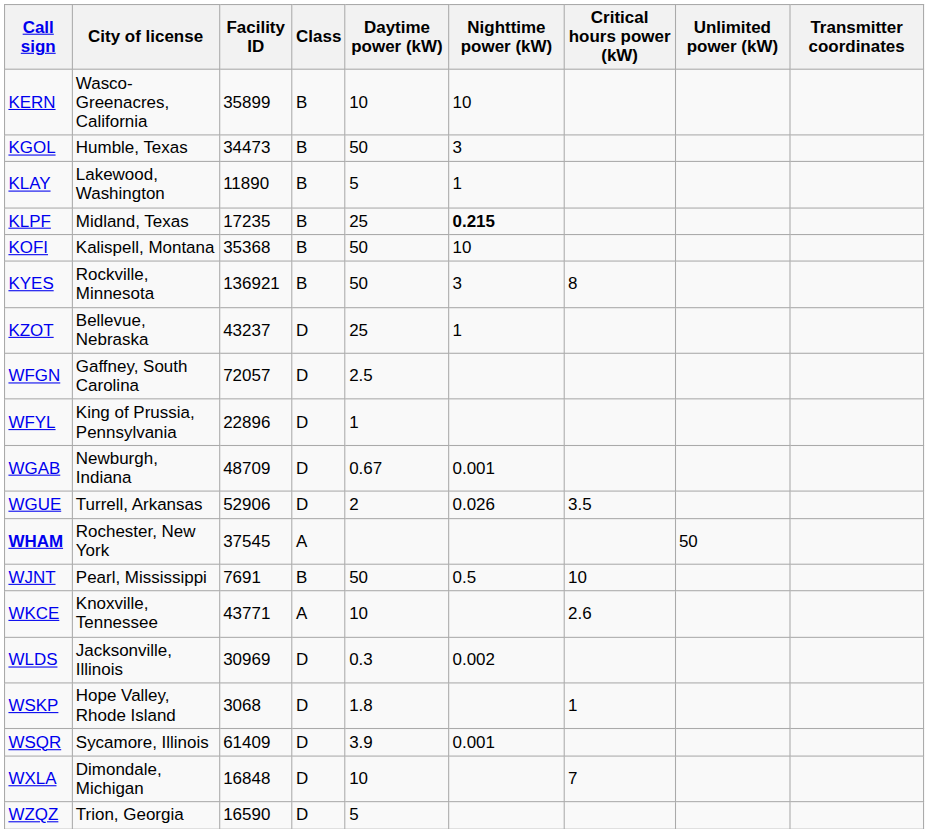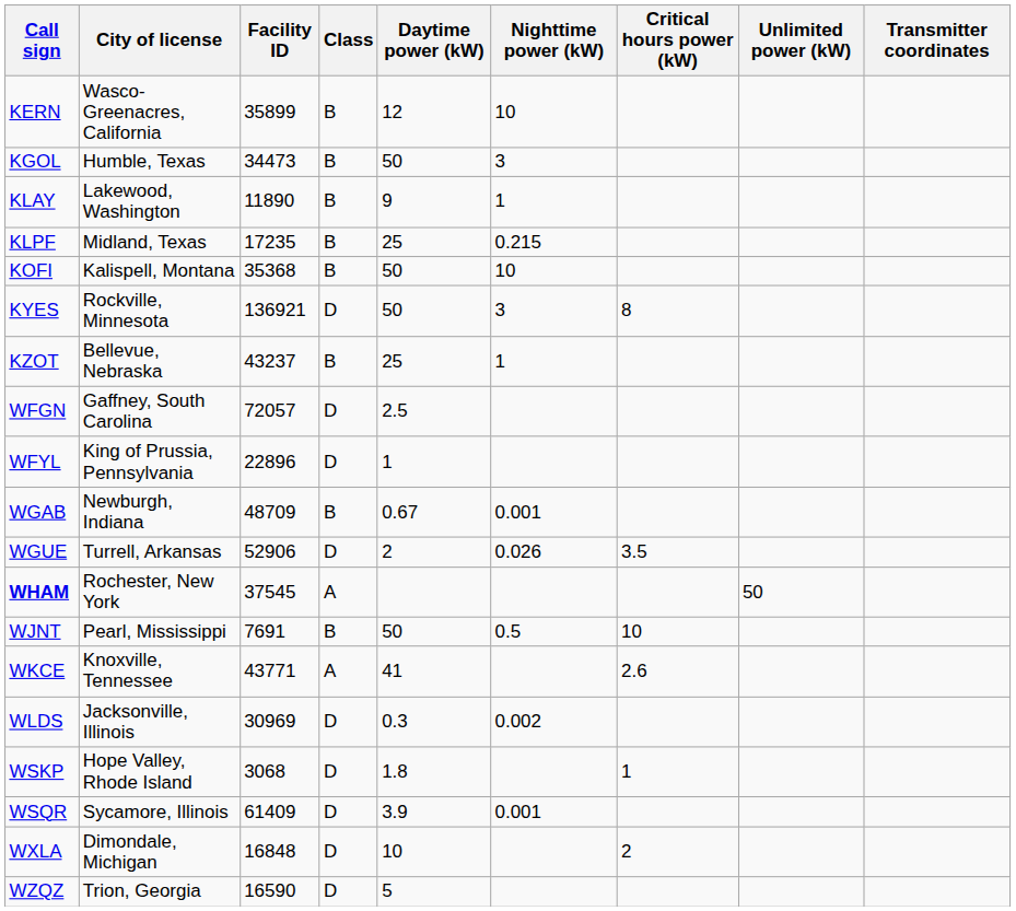 <table class="wikitable sortable">
 <tr>
 <th><a href='#'>Call sign</a></th>
 <th>City of license</th>
 <th>Facility ID</th>
 <th>Class</th>
 <th>Daytime power (kW)</th>
 <th>Nighttime power (kW)</th>
 <th>Critical hours power (kW)</th>
 <th>Unlimited power (kW)</th>
 <th>Transmitter coordinates</th>
 </tr>
 <tr>
 <td><a href='#'>KERN</a></td>
 <td>Wasco-Greenacres, California</td>
 <td>35899</td>
 <td>B</td>
-<td>10</td>
+<td>12</td>
 <td>10</td>
 <td></td>
 <td></td>
 <td></td>
 </tr>
 <tr>
 <td><a href='#'>KGOL</a></td>
 <td>Humble, Texas</td>
 <td>34473</td>
 <td>B</td>
 <td>50</td>
 <td>3</td>
 <td></td>
 <td></td>
 <td></td>
 </tr>
 <tr>
 <td><a href='#'>KLAY</a></td>
 <td>Lakewood, Washington</td>
 <td>11890</td>
 <td>B</td>
-<td>5</td>
+<td>9</td>
 <td>1</td>
 <td></td>
 <td></td>
 <td></td>
 </tr>
 <tr>
 <td><a href='#'>KLPF</a></td>
 <td>Midland, Texas</td>
 <td>17235</td>
 <td>B</td>
 <td>25</td>
-<td><strong>0.215</strong></td>
+<td>0.215</td>
 <td></td>
 <td></td>
 <td></td>
 </tr>
 <tr>
 <td><a href='#'>KOFI</a></td>
 <td>Kalispell, Montana</td>
 <td>35368</td>
 <td>B</td>
 <td>50</td>
 <td>10</td>
 <td></td>
 <td></td>
 <td></td>
 </tr>
 <tr>
 <td><a href='#'>KYES</a></td>
 <td>Rockville, Minnesota</td>
 <td>136921</td>
-<td>B</td>
+<td>D</td>
 <td>50</td>
 <td>3</td>
 <td>8</td>
 <td></td>
 <td></td>
 </tr>
 <tr>
 <td><a href='#'>KZOT</a></td>
 <td>Bellevue, Nebraska</td>
 <td>43237</td>
-<td>D</td>
+<td>B</td>
 <td>25</td>
 <td>1</td>
 <td></td>
 <td></td>
 <td></td>
 </tr>
 <tr>
 <td><a href='#'>WFGN</a></td>
 <td>Gaffney, South Carolina</td>
 <td>72057</td>
 <td>D</td>
 <td>2.5</td>
 <td></td>
 <td></td>
 <td></td>
 <td></td>
 </tr>
 <tr>
 <td><a href='#'>WFYL</a></td>
 <td>King of Prussia, Pennsylvania</td>
 <td>22896</td>
 <td>D</td>
 <td>1</td>
 <td></td>
 <td></td>
 <td></td>
 <td></td>
 </tr>
 <tr>
 <td><a href='#'>WGAB</a></td>
 <td>Newburgh, Indiana</td>
 <td>48709</td>
-<td>D</td>
+<td>B</td>
 <td>0.67</td>
 <td>0.001</td>
 <td></td>
 <td></td>
 <td></td>
 </tr>
 <tr>
 <td><a href='#'>WGUE</a></td>
 <td>Turrell, Arkansas</td>
 <td>52906</td>
 <td>D</td>
 <td>2</td>
 <td>0.026</td>
 <td>3.5</td>
 <td></td>
 <td></td>
 </tr>
 <tr>
 <td><strong><a href='#'>WHAM</a></strong></td>
 <td>Rochester, New York</td>
 <td>37545</td>
 <td>A</td>
 <td></td>
 <td></td>
 <td></td>
 <td>50</td>
 <td></td>
 </tr>
 <tr>
 <td><a href='#'>WJNT</a></td>
 <td>Pearl, Mississippi</td>
 <td>7691</td>
 <td>B</td>
 <td>50</td>
 <td>0.5</td>
 <td>10</td>
 <td></td>
 <td></td>
 </tr>
 <tr>
 <td><a href='#'>WKCE</a></td>
 <td>Knoxville, Tennessee</td>
 <td>43771</td>
 <td>A</td>
-<td>10</td>
+<td>41</td>
 <td></td>
 <td>2.6</td>
 <td></td>
 <td></td>
 </tr>
 <tr>
 <td><a href='#'>WLDS</a></td>
 <td>Jacksonville, Illinois</td>
 <td>30969</td>
 <td>D</td>
 <td>0.3</td>
 <td>0.002</td>
 <td></td>
 <td></td>
 <td></td>
 </tr>
 <tr>
 <td><a href='#'>WSKP</a></td>
 <td>Hope Valley, Rhode Island</td>
 <td>3068</td>
 <td>D</td>
 <td>1.8</td>
 <td></td>
 <td>1</td>
 <td></td>
 <td></td>
 </tr>
 <tr>
 <td><a href='#'>WSQR</a></td>
 <td>Sycamore, Illinois</td>
 <td>61409</td>
 <td>D</td>
 <td>3.9</td>
 <td>0.001</td>
 <td></td>
 <td></td>
 <td></td>
 </tr>
 <tr>
 <td><a href='#'>WXLA</a></td>
 <td>Dimondale, Michigan</td>
 <td>16848</td>
 <td>D</td>
 <td>10</td>
 <td></td>
-<td>7</td>
+<td>2</td>
 <td></td>
 <td></td>
 </tr>
 <tr>
 <td><a href='#'>WZQZ</a></td>
 <td>Trion, Georgia</td>
 <td>16590</td>
 <td>D</td>
 <td>5</td>
 <td></td>
 <td></td>
 <td></td>
 <td></td>
 </tr>
 </table>
